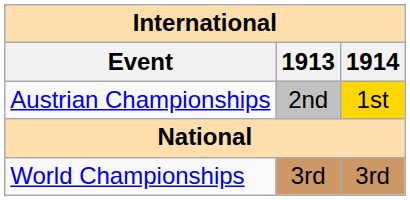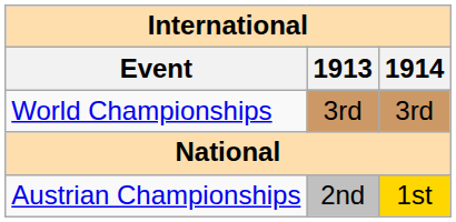 <table class="wikitable" style="text-align:center">
 <tr>
 <th style="background-color: #ffdead; " colspan=3 align=center>International</th>
 </tr>
 <tr>
 <th>Event</th>
 <th>1913</th>
 <th>1914</th>
 </tr>
 <tr>
-<td align=left><a href='#'>Austrian Championships</a></td>
-<td bgcolor=silver>2nd</td>
-<td bgcolor=gold>1st</td>
+<td align=left><a href='#'>World Championships</a></td>
+<td bgcolor=cc9966>3rd</td>
+<td bgcolor=cc9966>3rd</td>
 </tr>
 <tr>
 <th style="background-color: #ffdead; " colspan=3 align=center>National</th>
 </tr>
 <tr>
-<td align=left><a href='#'>World Championships</a></td>
-<td bgcolor=cc9966>3rd</td>
-<td bgcolor=cc9966>3rd</td>
+<td align=left><a href='#'>Austrian Championships</a></td>
+<td bgcolor=silver>2nd</td>
+<td bgcolor=gold>1st</td>
 </tr>
 </table>
